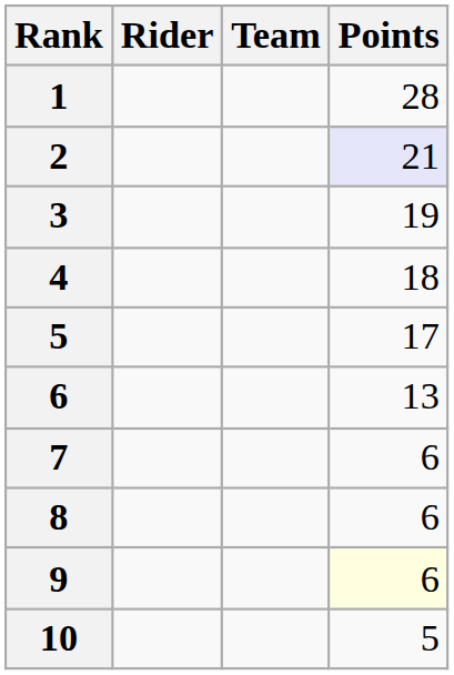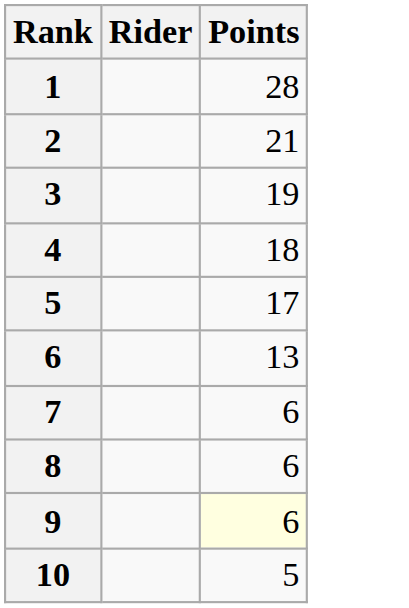 <table class="wikitable" margin-bottom:0;">
 <tr>
 <th scope="col">Rank</th>
 <th scope="col">Rider</th>
-<th scope="col">Team</th>
 <th scope="col">Points</th>
 </tr>
 <tr>
 <th scope="row">1</th>
 <td> </td>
-<td></td>
 <td align="right">28</td>
 </tr>
 <tr>
 <th scope="row">2</th>
 <td></td>
-<td></td>
-<td align="right" style="background: lavender;">21</td>
+<td align="right">21</td>
 </tr>
 <tr>
 <th scope="row">3</th>
 <td> </td>
-<td></td>
 <td align="right">19</td>
 </tr>
 <tr>
 <th scope="row">4</th>
-<td></td>
 <td></td>
 <td align="right">18</td>
 </tr>
 <tr>
 <th scope="row">5</th>
 <td></td>
-<td></td>
 <td align="right">17</td>
 </tr>
 <tr>
 <th scope="row">6</th>
-<td></td>
 <td></td>
 <td align="right">13</td>
 </tr>
 <tr>
 <th scope="row">7</th>
 <td></td>
-<td></td>
 <td align="right">6</td>
 </tr>
 <tr>
 <th scope="row">8</th>
-<td></td>
 <td></td>
 <td align="right">6</td>
 </tr>
 <tr>
 <th scope="row">9</th>
 <td></td>
-<td></td>
 <td align="right" style="background: lightyellow;">6</td>
 </tr>
 <tr>
 <th scope="row">10</th>
 <td></td>
-<td></td>
 <td align="right">5</td>
 </tr>
 </table>
